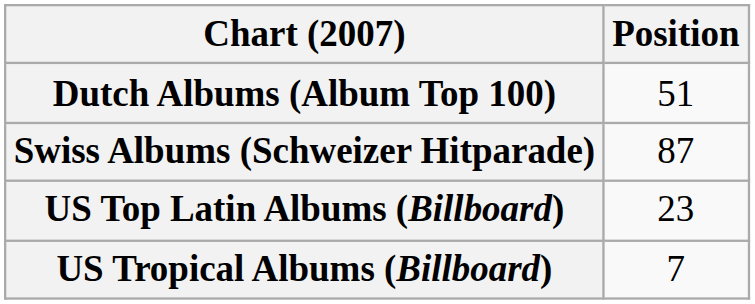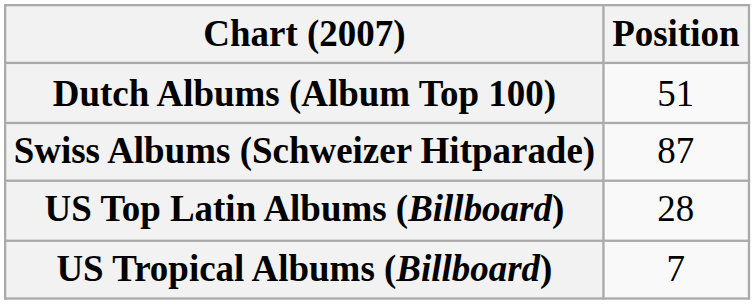 <table class="wikitable sortable plainrowheaders" style="text-align:center;">
 <tr>
 <th scope="col">Chart (2007)</th>
 <th scope="col">Position</th>
 </tr>
 <tr>
 <th scope="row">Dutch Albums (Album Top 100)</th>
 <td>51</td>
 </tr>
 <tr>
 <th scope="row">Swiss Albums (Schweizer Hitparade)</th>
 <td>87</td>
 </tr>
 <tr>
 <th scope="row">US Top Latin Albums (<em>Billboard</em>)</th>
-<td>23</td>
+<td>28</td>
 </tr>
 <tr>
 <th scope="row">US Tropical Albums (<em>Billboard</em>)</th>
 <td>7</td>
 </tr>
 </table>
